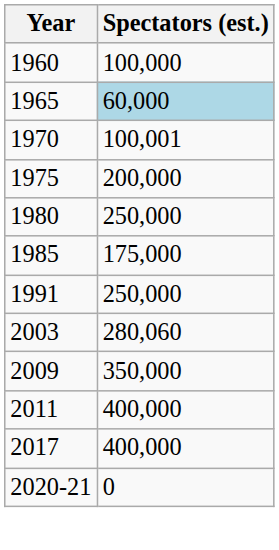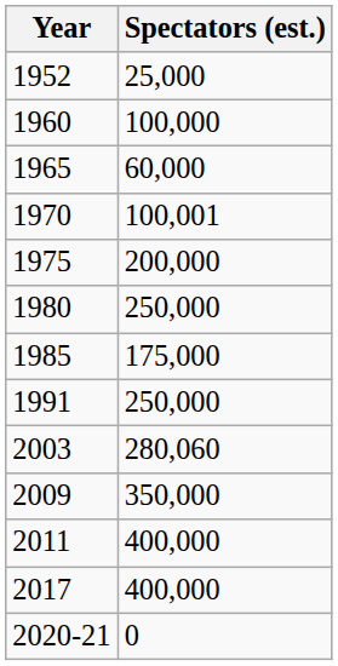 <table class="wikitable">
 <tr>
 <th>Year</th>
 <th>Spectators (est.)</th>
+</tr>
+<tr>
+<td>1952</td>
+<td>25,000</td>
 </tr>
 <tr>
 <td>1960</td>
 <td>100,000</td>
 </tr>
 <tr>
 <td>1965</td>
-<td style="background: lightblue;">60,000</td>
+<td>60,000</td>
 </tr>
 <tr>
 <td>1970</td>
 <td>100,001</td>
 </tr>
 <tr>
 <td>1975</td>
 <td>200,000</td>
 </tr>
 <tr>
 <td>1980</td>
 <td>250,000</td>
 </tr>
 <tr>
 <td>1985</td>
 <td>175,000</td>
 </tr>
 <tr>
 <td>1991</td>
 <td>250,000</td>
 </tr>
 <tr>
 <td>2003</td>
 <td>280,060</td>
 </tr>
 <tr>
 <td>2009</td>
 <td>350,000</td>
 </tr>
 <tr>
 <td>2011</td>
 <td>400,000</td>
 </tr>
 <tr>
 <td>2017</td>
 <td>400,000</td>
 </tr>
 <tr>
 <td>2020-21</td>
 <td>0</td>
 </tr>
 </table>
